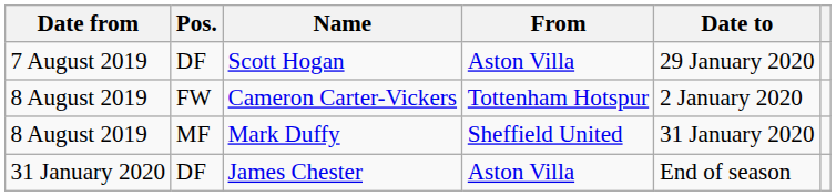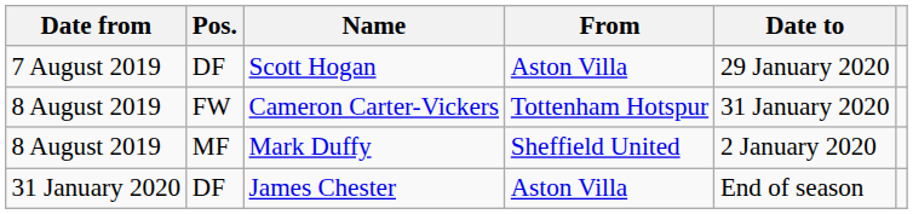 <table class="wikitable">
 <tr>
 <th>Date from</th>
 <th>Pos.</th>
 <th>Name</th>
 <th>From</th>
 <th>Date to</th>
 <th></th>
 </tr>
 <tr>
 <td>7 August 2019</td>
 <td>DF</td>
 <td> <a href='#'>Scott Hogan</a></td>
 <td> <a href='#'>Aston Villa</a></td>
 <td>29 January 2020</td>
 <td></td>
 </tr>
 <tr>
 <td>8 August 2019</td>
 <td>FW</td>
 <td> <a href='#'>Cameron Carter-Vickers</a></td>
 <td> <a href='#'>Tottenham Hotspur</a></td>
-<td>2 January 2020</td>
+<td>31 January 2020</td>
 <td></td>
 </tr>
 <tr>
 <td>8 August 2019</td>
 <td>MF</td>
 <td> <a href='#'>Mark Duffy</a></td>
 <td> <a href='#'>Sheffield United</a></td>
-<td>31 January 2020</td>
+<td>2 January 2020</td>
 <td></td>
 </tr>
 <tr>
 <td>31 January 2020</td>
 <td>DF</td>
 <td> <a href='#'>James Chester</a></td>
 <td> <a href='#'>Aston Villa</a></td>
 <td>End of season</td>
 <td></td>
 </tr>
 </table>
